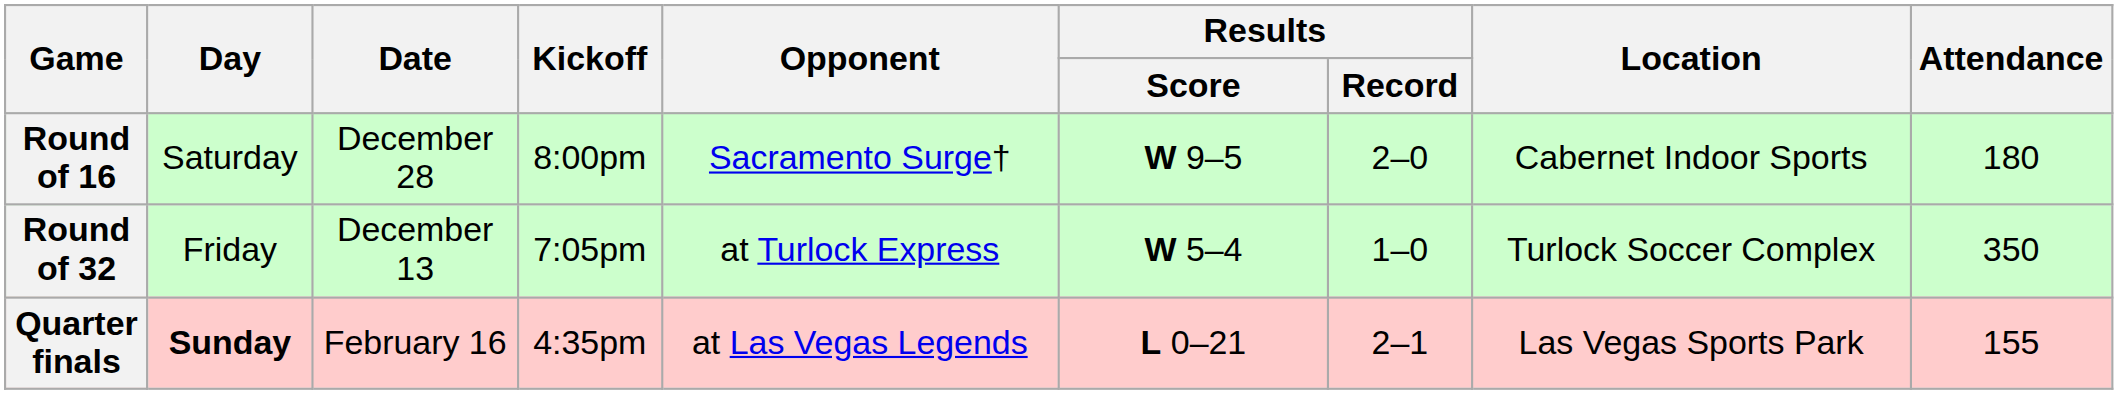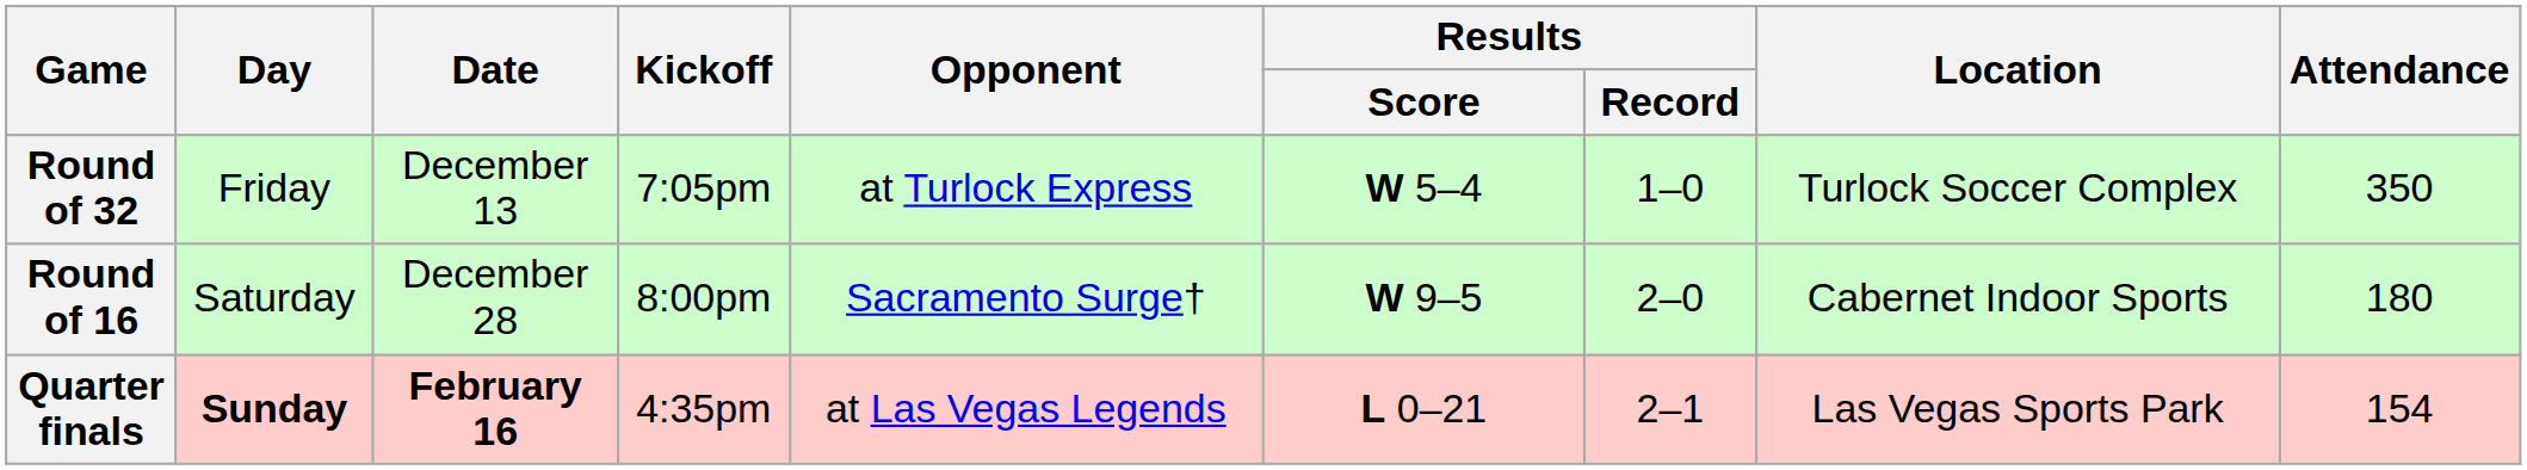 <table class="wikitable">
 <tr>
 <th rowspan="2" width="60">Game</th>
 <th rowspan="2" width="70">Day</th>
 <th rowspan="2" width="90">Date</th>
 <th rowspan="2" width="60">Kickoff</th>
 <th rowspan="2" width="180">Opponent</th>
 <th colspan="2" width="180">Results</th>
 <th rowspan="2" width="200">Location</th>
 <th rowspan="2" width="80">Attendance</th>
 </tr>
 <tr>
 <th width="120">Score</th>
 <th width="60">Record</th>
 </tr>
 <tr align="center" bgcolor="#CCFFCC">
+<th>Round of 32</th>
+<td>Friday</td>
+<td>December 13</td>
+<td>7:05pm</td>
+<td>at <a href='#'>Turlock Express</a></td>
+<td><strong>W</strong> 5–4</td>
+<td>1–0</td>
+<td>Turlock Soccer Complex</td>
+<td>350</td>
+</tr>
+<tr align="center" bgcolor="#CCFFCC">
 <th>Round of 16</th>
 <td>Saturday</td>
 <td>December 28</td>
 <td>8:00pm</td>
 <td><a href='#'>Sacramento Surge</a>†</td>
 <td><strong>W</strong> 9–5</td>
 <td>2–0</td>
 <td>Cabernet Indoor Sports</td>
 <td>180</td>
 </tr>
-<tr align="center" bgcolor="#CCFFCC">
-<th>Round of 32</th>
-<td>Friday</td>
-<td>December 13</td>
-<td>7:05pm</td>
-<td>at <a href='#'>Turlock Express</a></td>
-<td><strong>W</strong> 5–4</td>
-<td>1–0</td>
-<td>Turlock Soccer Complex</td>
-<td>350</td>
-</tr>
 <tr align="center" bgcolor="#FFCCCC">
 <th>Quarter finals</th>
 <td><strong>Sunday</strong></td>
-<td>February 16</td>
+<td><strong>February 16</strong></td>
 <td>4:35pm</td>
 <td>at <a href='#'>Las Vegas Legends</a></td>
 <td><strong>L</strong> 0–21</td>
 <td>2–1</td>
 <td>Las Vegas Sports Park</td>
-<td>155</td>
+<td>154</td>
 </tr>
 </table>
